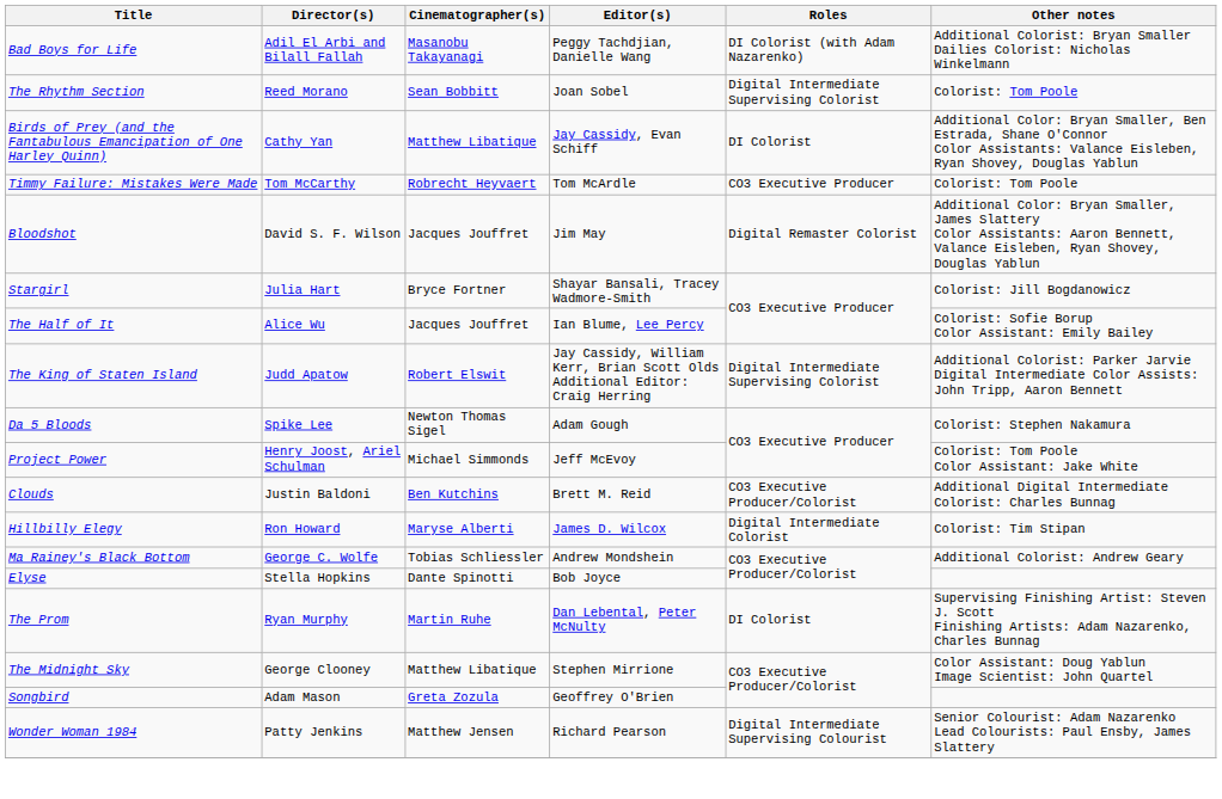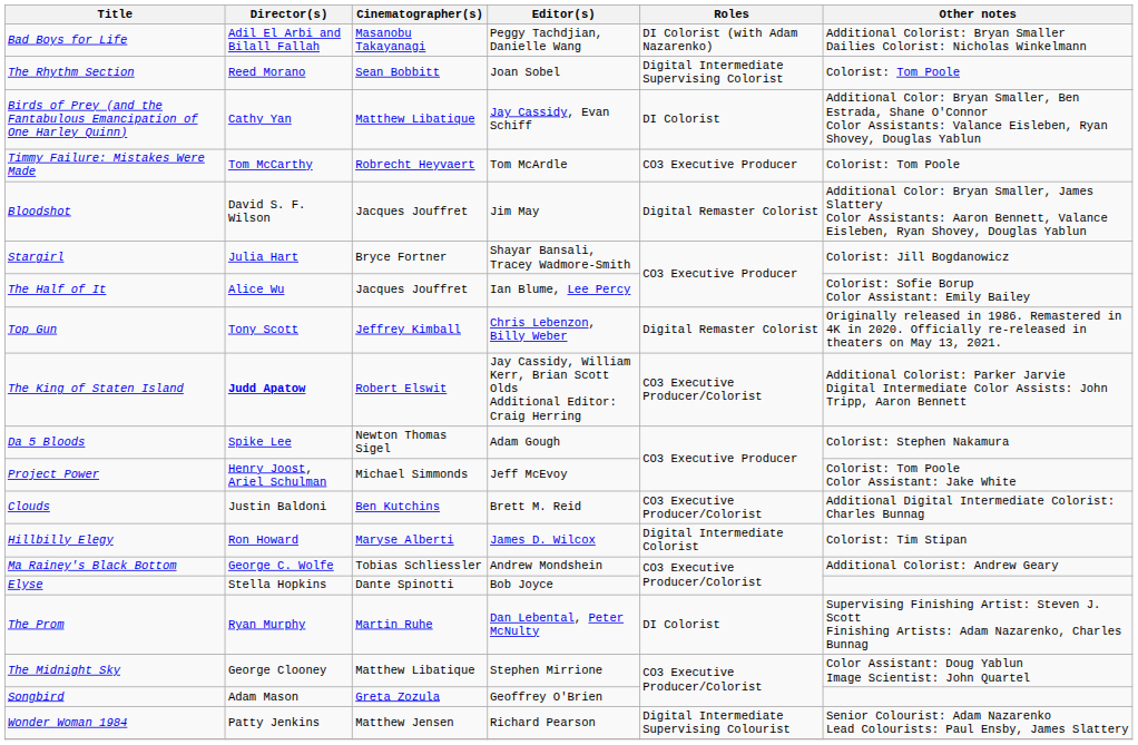 <table class="wikitable">
 <tr>
 <th>Title</th>
 <th>Director(s)</th>
 <th>Cinematographer(s)</th>
 <th>Editor(s)</th>
 <th>Roles</th>
 <th>Other notes</th>
 </tr>
 <tr>
 <td><em><a href='#'>Bad Boys for Life</a></em></td>
 <td><a href='#'>Adil El Arbi and Bilall Fallah</a></td>
 <td><a href='#'>Masanobu Takayanagi</a></td>
 <td>Peggy Tachdjian, Danielle Wang</td>
 <td>DI Colorist (with Adam Nazarenko)</td>
 <td>Additional Colorist: Bryan Smaller<br>Dailies Colorist: Nicholas Winkelmann</td>
 </tr>
 <tr>
 <td><em><a href='#'>The Rhythm Section</a></em></td>
 <td><a href='#'>Reed Morano</a></td>
 <td><a href='#'>Sean Bobbitt</a></td>
 <td>Joan Sobel</td>
 <td>Digital Intermediate Supervising Colorist</td>
 <td>Colorist: <a href='#'>Tom Poole</a></td>
 </tr>
 <tr>
 <td><em><a href='#'>Birds of Prey (and the Fantabulous Emancipation of One Harley Quinn)</a></em></td>
 <td><a href='#'>Cathy Yan</a></td>
 <td><a href='#'>Matthew Libatique</a></td>
 <td><a href='#'>Jay Cassidy</a>, Evan Schiff</td>
 <td>DI Colorist</td>
 <td>Additional Color: Bryan Smaller, Ben Estrada, Shane O'Connor<br>Color Assistants: Valance Eisleben, Ryan Shovey, Douglas Yablun</td>
 </tr>
 <tr>
 <td><em><a href='#'>Timmy Failure: Mistakes Were Made</a></em></td>
 <td><a href='#'>Tom McCarthy</a></td>
 <td><a href='#'>Robrecht Heyvaert</a></td>
 <td>Tom McArdle</td>
 <td>CO3 Executive Producer</td>
 <td>Colorist: Tom Poole</td>
 </tr>
 <tr>
 <td><em><a href='#'>Bloodshot</a></em></td>
 <td>David S. F. Wilson</td>
 <td>Jacques Jouffret</td>
 <td>Jim May</td>
 <td>Digital Remaster Colorist</td>
 <td>Additional Color: Bryan Smaller, James Slattery<br>Color Assistants: Aaron Bennett, Valance Eisleben, Ryan Shovey, Douglas Yablun</td>
 </tr>
 <tr>
 <td><em><a href='#'>Stargirl</a></em></td>
 <td><a href='#'>Julia Hart</a></td>
 <td>Bryce Fortner</td>
 <td>Shayar Bansali, Tracey Wadmore-Smith</td>
 <td rowspan="2">CO3 Executive Producer</td>
 <td>Colorist: Jill Bogdanowicz</td>
 </tr>
 <tr>
 <td><em><a href='#'>The Half of It</a></em></td>
 <td><a href='#'>Alice Wu</a></td>
 <td>Jacques Jouffret</td>
 <td>Ian Blume, <a href='#'>Lee Percy</a></td>
 <td>Colorist: Sofie Borup<br>Color Assistant: Emily Bailey</td>
 </tr>
 <tr>
+<td><em><a href='#'>Top Gun</a></em></td>
+<td><a href='#'>Tony Scott</a></td>
+<td><a href='#'>Jeffrey Kimball</a></td>
+<td><a href='#'>Chris Lebenzon</a>, <a href='#'>Billy Weber</a></td>
+<td>Digital Remaster Colorist</td>
+<td>Originally released in 1986. Remastered in 4K in 2020. Officially re-released in theaters on May 13, 2021.</td>
+</tr>
+<tr>
 <td><em><a href='#'>The King of Staten Island</a></em></td>
-<td><a href='#'>Judd Apatow</a></td>
+<td><strong><a href='#'>Judd Apatow</a></strong></td>
 <td><a href='#'>Robert Elswit</a></td>
 <td>Jay Cassidy, William Kerr, Brian Scott Olds<br>Additional Editor: Craig Herring</td>
-<td>Digital Intermediate Supervising Colorist</td>
+<td>CO3 Executive Producer/Colorist</td>
 <td>Additional Colorist: Parker Jarvie<br>Digital Intermediate Color Assists: John Tripp, Aaron Bennett</td>
 </tr>
 <tr>
 <td><em><a href='#'>Da 5 Bloods</a></em></td>
 <td><a href='#'>Spike Lee</a></td>
 <td>Newton Thomas Sigel</td>
 <td>Adam Gough</td>
 <td rowspan="2">CO3 Executive Producer</td>
 <td>Colorist: Stephen Nakamura</td>
 </tr>
 <tr>
 <td><em><a href='#'>Project Power</a></em></td>
 <td><a href='#'>Henry Joost</a>, <a href='#'>Ariel Schulman</a></td>
 <td>Michael Simmonds</td>
 <td>Jeff McEvoy</td>
 <td>Colorist: Tom Poole<br>Color Assistant: Jake White</td>
 </tr>
 <tr>
 <td><em><a href='#'>Clouds</a></em></td>
 <td>Justin Baldoni</td>
 <td><a href='#'>Ben Kutchins</a></td>
 <td>Brett M. Reid</td>
 <td>CO3 Executive Producer/Colorist</td>
 <td>Additional Digital Intermediate Colorist: Charles Bunnag</td>
 </tr>
 <tr>
 <td><em><a href='#'>Hillbilly Elegy</a></em></td>
 <td><a href='#'>Ron Howard</a></td>
 <td><a href='#'>Maryse Alberti</a></td>
 <td><a href='#'>James D. Wilcox</a></td>
 <td>Digital Intermediate Colorist</td>
 <td>Colorist: Tim Stipan</td>
 </tr>
 <tr>
 <td><em><a href='#'>Ma Rainey's Black Bottom</a></em></td>
 <td><a href='#'>George C. Wolfe</a></td>
 <td>Tobias Schliessler</td>
 <td>Andrew Mondshein</td>
 <td rowspan="2">CO3 Executive Producer/Colorist</td>
 <td>Additional Colorist: Andrew Geary</td>
 </tr>
 <tr>
 <td><em><a href='#'>Elyse</a></em></td>
 <td>Stella Hopkins</td>
 <td>Dante Spinotti</td>
 <td>Bob Joyce</td>
 <td></td>
 </tr>
 <tr>
 <td><em><a href='#'>The Prom</a></em></td>
 <td><a href='#'>Ryan Murphy</a></td>
 <td><a href='#'>Martin Ruhe</a></td>
 <td><a href='#'>Dan Lebental</a>, <a href='#'>Peter McNulty</a></td>
 <td>DI Colorist</td>
 <td>Supervising Finishing Artist: Steven J. Scott<br>Finishing Artists: Adam Nazarenko, Charles Bunnag</td>
 </tr>
 <tr>
 <td><em><a href='#'>The Midnight Sky</a></em></td>
 <td>George Clooney</td>
 <td>Matthew Libatique</td>
 <td>Stephen Mirrione</td>
 <td rowspan="2">CO3 Executive Producer/Colorist</td>
 <td>Color Assistant: Doug Yablun<br>Image Scientist: John Quartel</td>
 </tr>
 <tr>
 <td><em><a href='#'>Songbird</a></em></td>
 <td>Adam Mason</td>
 <td><a href='#'>Greta Zozula</a></td>
 <td>Geoffrey O'Brien</td>
 <td></td>
 </tr>
 <tr>
 <td><em><a href='#'>Wonder Woman 1984</a></em></td>
 <td>Patty Jenkins</td>
 <td>Matthew Jensen</td>
 <td>Richard Pearson</td>
 <td>Digital Intermediate Supervising Colourist</td>
 <td>Senior Colourist: Adam Nazarenko<br>Lead Colourists: Paul Ensby, James Slattery</td>
 </tr>
 <tr>
 </tr>
 </table>
